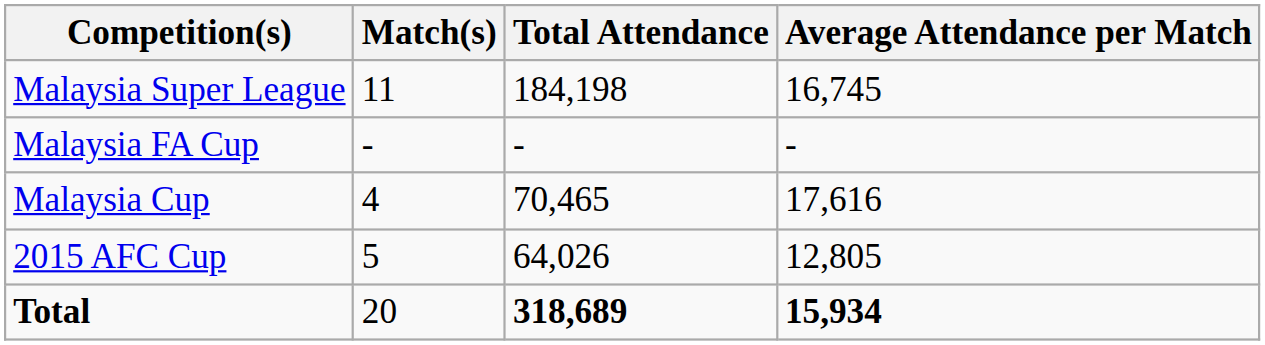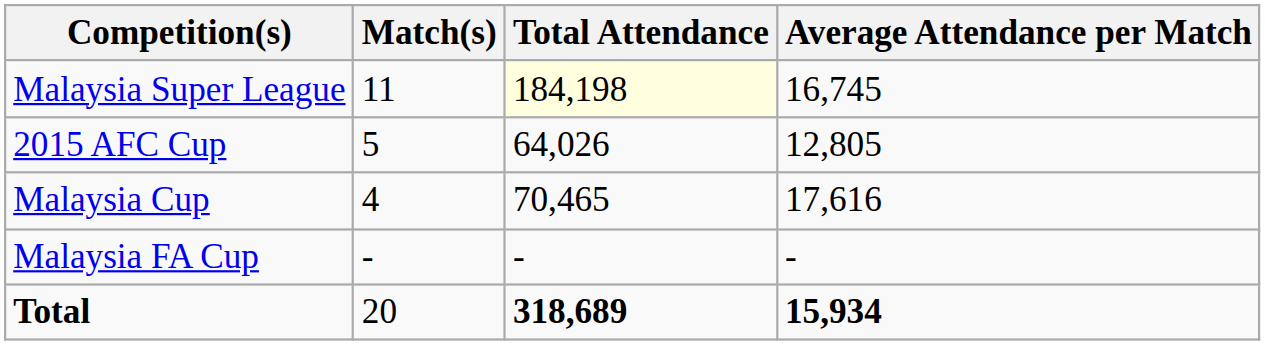 <table class="wikitable">
 <tr>
 <th>Competition(s)</th>
 <th>Match(s)</th>
 <th>Total Attendance</th>
 <th>Average Attendance per Match</th>
 </tr>
 <tr>
 <td><a href='#'>Malaysia Super League</a></td>
 <td>11</td>
-<td>184,198</td>
+<td style="background: lightyellow;">184,198</td>
 <td>16,745</td>
+</tr>
+<tr>
+<td><a href='#'>2015 AFC Cup</a></td>
+<td>5</td>
+<td>64,026</td>
+<td>12,805</td>
+</tr>
+<tr>
+<td><a href='#'>Malaysia Cup</a></td>
+<td>4</td>
+<td>70,465</td>
+<td>17,616</td>
 </tr>
 <tr>
 <td><a href='#'>Malaysia FA Cup</a></td>
 <td>-</td>
 <td>-</td>
 <td>-</td>
 </tr>
 <tr>
-<td><a href='#'>Malaysia Cup</a></td>
-<td>4</td>
-<td>70,465</td>
-<td>17,616</td>
-</tr>
-<tr>
-<td><a href='#'>2015 AFC Cup</a></td>
-<td>5</td>
-<td>64,026</td>
-<td>12,805</td>
-</tr>
-<tr>
 <td><strong>Total</strong></td>
 <td>20</td>
 <td><strong>318,689</strong></td>
 <td><strong>15,934</strong></td>
 </tr>
 </table>
